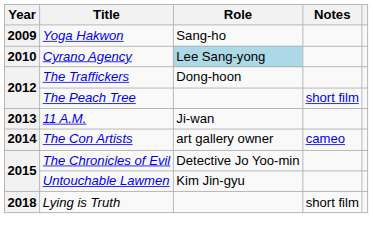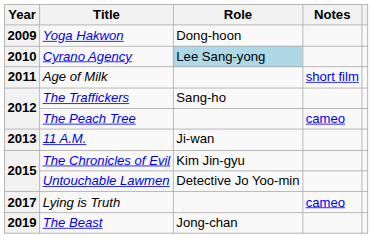 <table class="wikitable  plainrowheaders">
 <tr>
 <th>Year</th>
 <th>Title</th>
 <th>Role</th>
 <th>Notes</th>
 <th scope="col" class="unsortable"></th>
 </tr>
 <tr>
 <th scope="row">2009</th>
 <td><em><a href='#'>Yoga Hakwon</a></em></td>
-<td>Sang-ho</td>
+<td>Dong-hoon</td>
 <td></td>
 <td></td>
 </tr>
 <tr>
 <th scope="row">2010</th>
 <td><em><a href='#'>Cyrano Agency</a></em></td>
 <td style="background: lightblue;">Lee Sang-yong</td>
 <td></td>
 <td></td>
 </tr>
 <tr>
+<th scope="row">2011</th>
+<td><em>Age of Milk</em></td>
+<td></td>
+<td><a href='#'>short film</a></td>
+<td></td>
+</tr>
+<tr>
 <th scope="row"  rowspan=2>2012</th>
 <td><em><a href='#'>The Traffickers</a></em></td>
-<td>Dong-hoon</td>
+<td>Sang-ho</td>
 <td></td>
 <td></td>
 </tr>
 <tr>
 <td><em><a href='#'>The Peach Tree</a></em></td>
 <td></td>
-<td><a href='#'>short film</a></td>
+<td><a href='#'>cameo</a></td>
 <td></td>
 </tr>
 <tr>
 <th scope="row">2013</th>
 <td><em><a href='#'>11 A.M.</a></em></td>
 <td>Ji-wan</td>
 <td></td>
 <td></td>
 </tr>
 <tr>
-<th scope="row">2014</th>
-<td><em><a href='#'>The Con Artists</a></em></td>
-<td>art gallery owner</td>
-<td><a href='#'>cameo</a></td>
+<th scope="row"  rowspan=2>2015</th>
+<td><em><a href='#'>The Chronicles of Evil</a></em></td>
+<td>Kim Jin-gyu</td>
+<td></td>
 <td></td>
 </tr>
 <tr>
-<th scope="row"  rowspan=2>2015</th>
-<td><em><a href='#'>The Chronicles of Evil</a></em></td>
+<td><em><a href='#'>Untouchable Lawmen</a></em></td>
 <td>Detective Jo Yoo-min</td>
 <td></td>
 <td></td>
 </tr>
 <tr>
-<td><em><a href='#'>Untouchable Lawmen</a></em></td>
-<td>Kim Jin-gyu</td>
+<th scope="row">2017</th>
+<td><em>Lying is Truth</em></td>
+<td></td>
+<td><a href='#'>cameo</a></td>
+<td></td>
+</tr>
+<tr>
+<th scope="row">2019</th>
+<td><em><a href='#'>The Beast</a></em></td>
+<td>Jong-chan</td>
 <td></td>
 <td></td>
 </tr>
-<tr>
-<th scope="row">2018</th>
-<td><em>Lying is Truth</em></td>
-<td></td>
-<td>short film</td>
-<td></td>
-</tr>
 </table>
